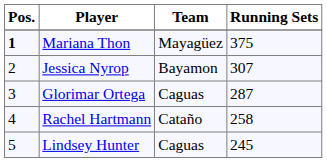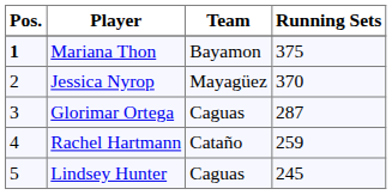 <table cellpadding="3" cellspacing="0" border="1" style="background:#f7f8ff; font-size:95%; border:gray solid 1px; border-collapse:collapse;">
 <tr style="background:#fff;">
 <td align=center><strong>Pos.</strong></td>
 <td align=center><strong>Player</strong></td>
 <td align=center><strong>Team</strong></td>
 <td align=center><strong>Running Sets</strong></td>
 </tr>
 <tr>
 </tr>
 <tr>
 <td><strong>1</strong></td>
 <td> <a href='#'>Mariana Thon</a></td>
-<td>Mayagüez</td>
+<td>Bayamon</td>
 <td>375</td>
 </tr>
 <tr>
 <td>2</td>
 <td> <a href='#'>Jessica Nyrop</a></td>
-<td>Bayamon</td>
-<td>307</td>
+<td>Mayagüez</td>
+<td>370</td>
 </tr>
 <tr>
 <td>3</td>
 <td> <a href='#'>Glorimar Ortega</a></td>
 <td>Caguas</td>
 <td>287</td>
 </tr>
 <tr>
 <td>4</td>
 <td> <a href='#'>Rachel Hartmann</a></td>
 <td>Cataño</td>
-<td>258</td>
+<td>259</td>
 </tr>
 <tr>
 <td>5</td>
 <td> <a href='#'>Lindsey Hunter</a></td>
 <td>Caguas</td>
 <td>245</td>
 </tr>
 </table>
